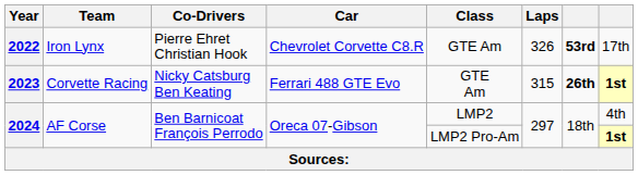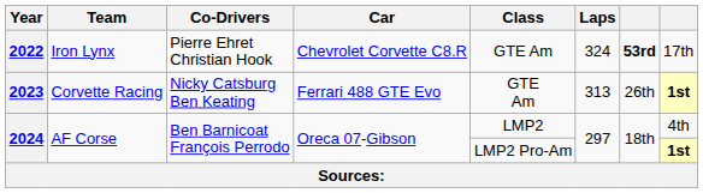 <table class="wikitable" style="text-align:center; font-size:90%">
 <tr>
 <th>Year</th>
 <th>Team</th>
 <th>Co-Drivers</th>
 <th>Car</th>
 <th>Class</th>
 <th>Laps</th>
 <th></th>
 <th></th>
 </tr>
 <tr>
 <th><a href='#'>2022</a></th>
 <td align="left"> <a href='#'>Iron Lynx</a></td>
 <td align="left"> Pierre Ehret<br> Christian Hook</td>
 <td align="left"><a href='#'>Chevrolet Corvette C8.R</a></td>
 <td>GTE Am</td>
-<td>326</td>
+<td>324</td>
 <td><strong>53rd</strong></td>
 <td>17th</td>
 </tr>
 <tr>
 <th><a href='#'>2023</a></th>
 <td align="left"> <a href='#'>Corvette Racing</a></td>
 <td align="left"> <a href='#'>Nicky Catsburg</a><br> <a href='#'>Ben Keating</a></td>
 <td align="left"><a href='#'>Ferrari 488 GTE Evo</a></td>
 <td>GTE<br>Am</td>
-<td>315</td>
-<td><strong>26th</strong></td>
+<td>313</td>
+<td>26th</td>
 <td style="background:#FFFFBF;"><strong>1st</strong></td>
 </tr>
 <tr>
 <th rowspan="2"><a href='#'>2024</a></th>
 <td rowspan="2" align="left"> <a href='#'>AF Corse</a></td>
 <td rowspan="2" align="left"> <a href='#'>Ben Barnicoat</a><br> <a href='#'>François Perrodo</a></td>
 <td rowspan="2" align="left"><a href='#'>Oreca 07</a>-<a href='#'>Gibson</a></td>
 <td>LMP2</td>
 <td rowspan="2">297</td>
 <td rowspan="2">18th</td>
 <td>4th</td>
 </tr>
 <tr>
 <td>LMP2 Pro-Am</td>
 <td style="background:#FFFFBF;"><strong>1st</strong></td>
 </tr>
 <tr>
 <th colspan="8">Sources:</th>
 </tr>
 </table>
